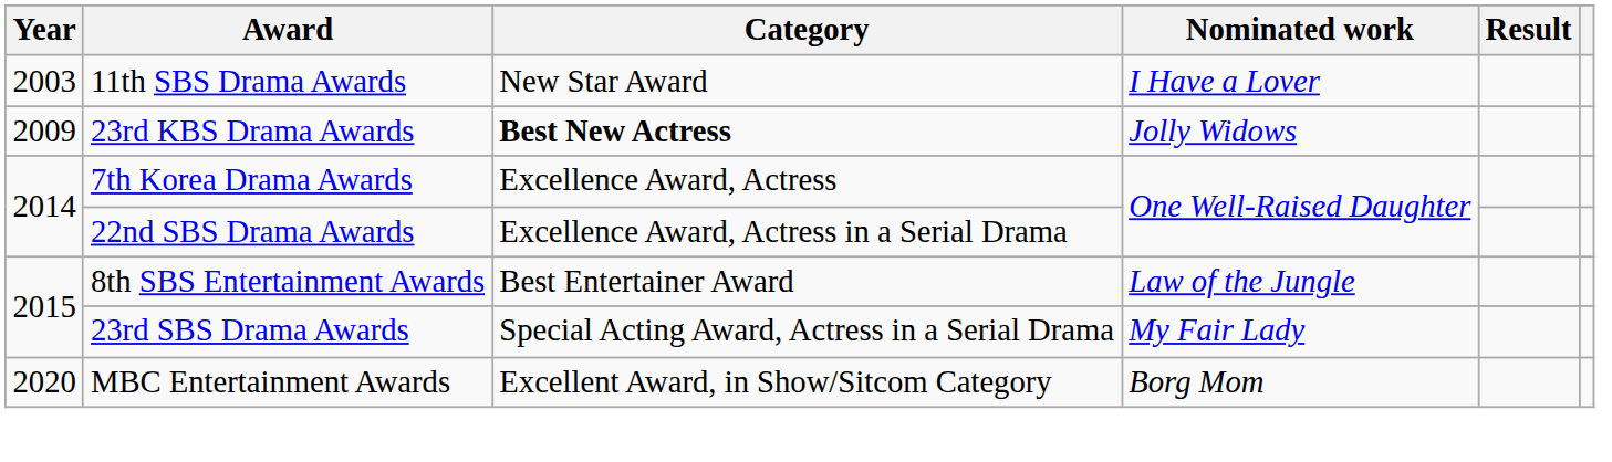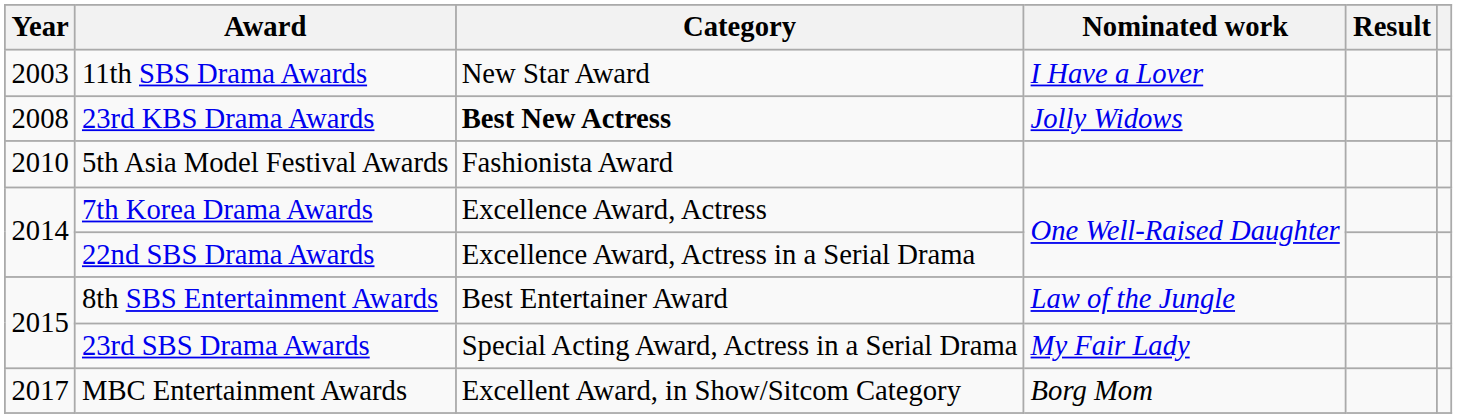 <table class="wikitable">
 <tr>
 <th scope="col">Year</th>
 <th>Award</th>
 <th scope="col">Category</th>
 <th>Nominated work</th>
 <th scope="col">Result</th>
 <th scope="col" class="unsortable"></th>
 </tr>
 <tr>
 <td>2003</td>
 <td>11th <a href='#'>SBS Drama Awards</a></td>
 <td>New Star Award</td>
 <td><em><a href='#'>I Have a Lover</a></em></td>
 <td></td>
 <td></td>
 </tr>
 <tr>
-<td>2009</td>
+<td>2008</td>
 <td><a href='#'>23rd KBS Drama Awards</a></td>
 <td><strong>Best New Actress</strong></td>
 <td><em><a href='#'>Jolly Widows</a></em></td>
+<td></td>
+<td></td>
+</tr>
+<tr>
+<td>2010</td>
+<td>5th Asia Model Festival Awards</td>
+<td>Fashionista Award</td>
+<td></td>
 <td></td>
 <td></td>
 </tr>
 <tr>
 <td rowspan="2">2014</td>
 <td><a href='#'>7th Korea Drama Awards</a></td>
 <td>Excellence Award, Actress</td>
 <td rowspan="2"><em><a href='#'>One Well-Raised Daughter</a></em></td>
 <td></td>
 <td></td>
 </tr>
 <tr>
 <td><a href='#'>22nd SBS Drama Awards</a></td>
 <td>Excellence Award, Actress in a Serial Drama</td>
 <td></td>
 <td></td>
 </tr>
 <tr>
 <td rowspan="2">2015</td>
 <td>8th <a href='#'>SBS Entertainment Awards</a></td>
 <td>Best Entertainer Award</td>
 <td><em><a href='#'>Law of the Jungle</a></em></td>
 <td></td>
 <td></td>
 </tr>
 <tr>
 <td><a href='#'>23rd SBS Drama Awards</a></td>
 <td>Special Acting Award, Actress in a Serial Drama</td>
 <td><em><a href='#'>My Fair Lady</a></em></td>
 <td></td>
 <td></td>
 </tr>
 <tr>
-<td>2020</td>
+<td>2017</td>
 <td>MBC Entertainment Awards</td>
 <td>Excellent Award, in Show/Sitcom Category</td>
 <td><em>Borg Mom</em></td>
 <td></td>
 <td></td>
 </tr>
 </table>
